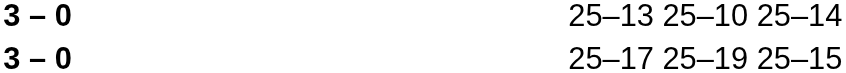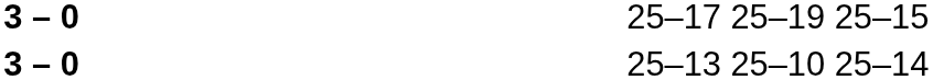 <table>
 <tr>
 <th width=200></th>
 <th width=80></th>
 <th width=200></th>
 <th width=220></th>
 </tr>
 <tr style=font-size:90%>
 <td align=right><strong></strong></td>
 <td align=center><strong>3 – 0</strong></td>
 <td></td>
-<td>25–13 25–10 25–14</td>
+<td>25–17 25–19 25–15</td>
 </tr>
 <tr style=font-size:90%>
 <td align=right><strong></strong></td>
 <td align=center><strong>3 – 0</strong></td>
 <td></td>
-<td>25–17 25–19 25–15</td>
+<td>25–13 25–10 25–14</td>
 </tr>
 </table>
